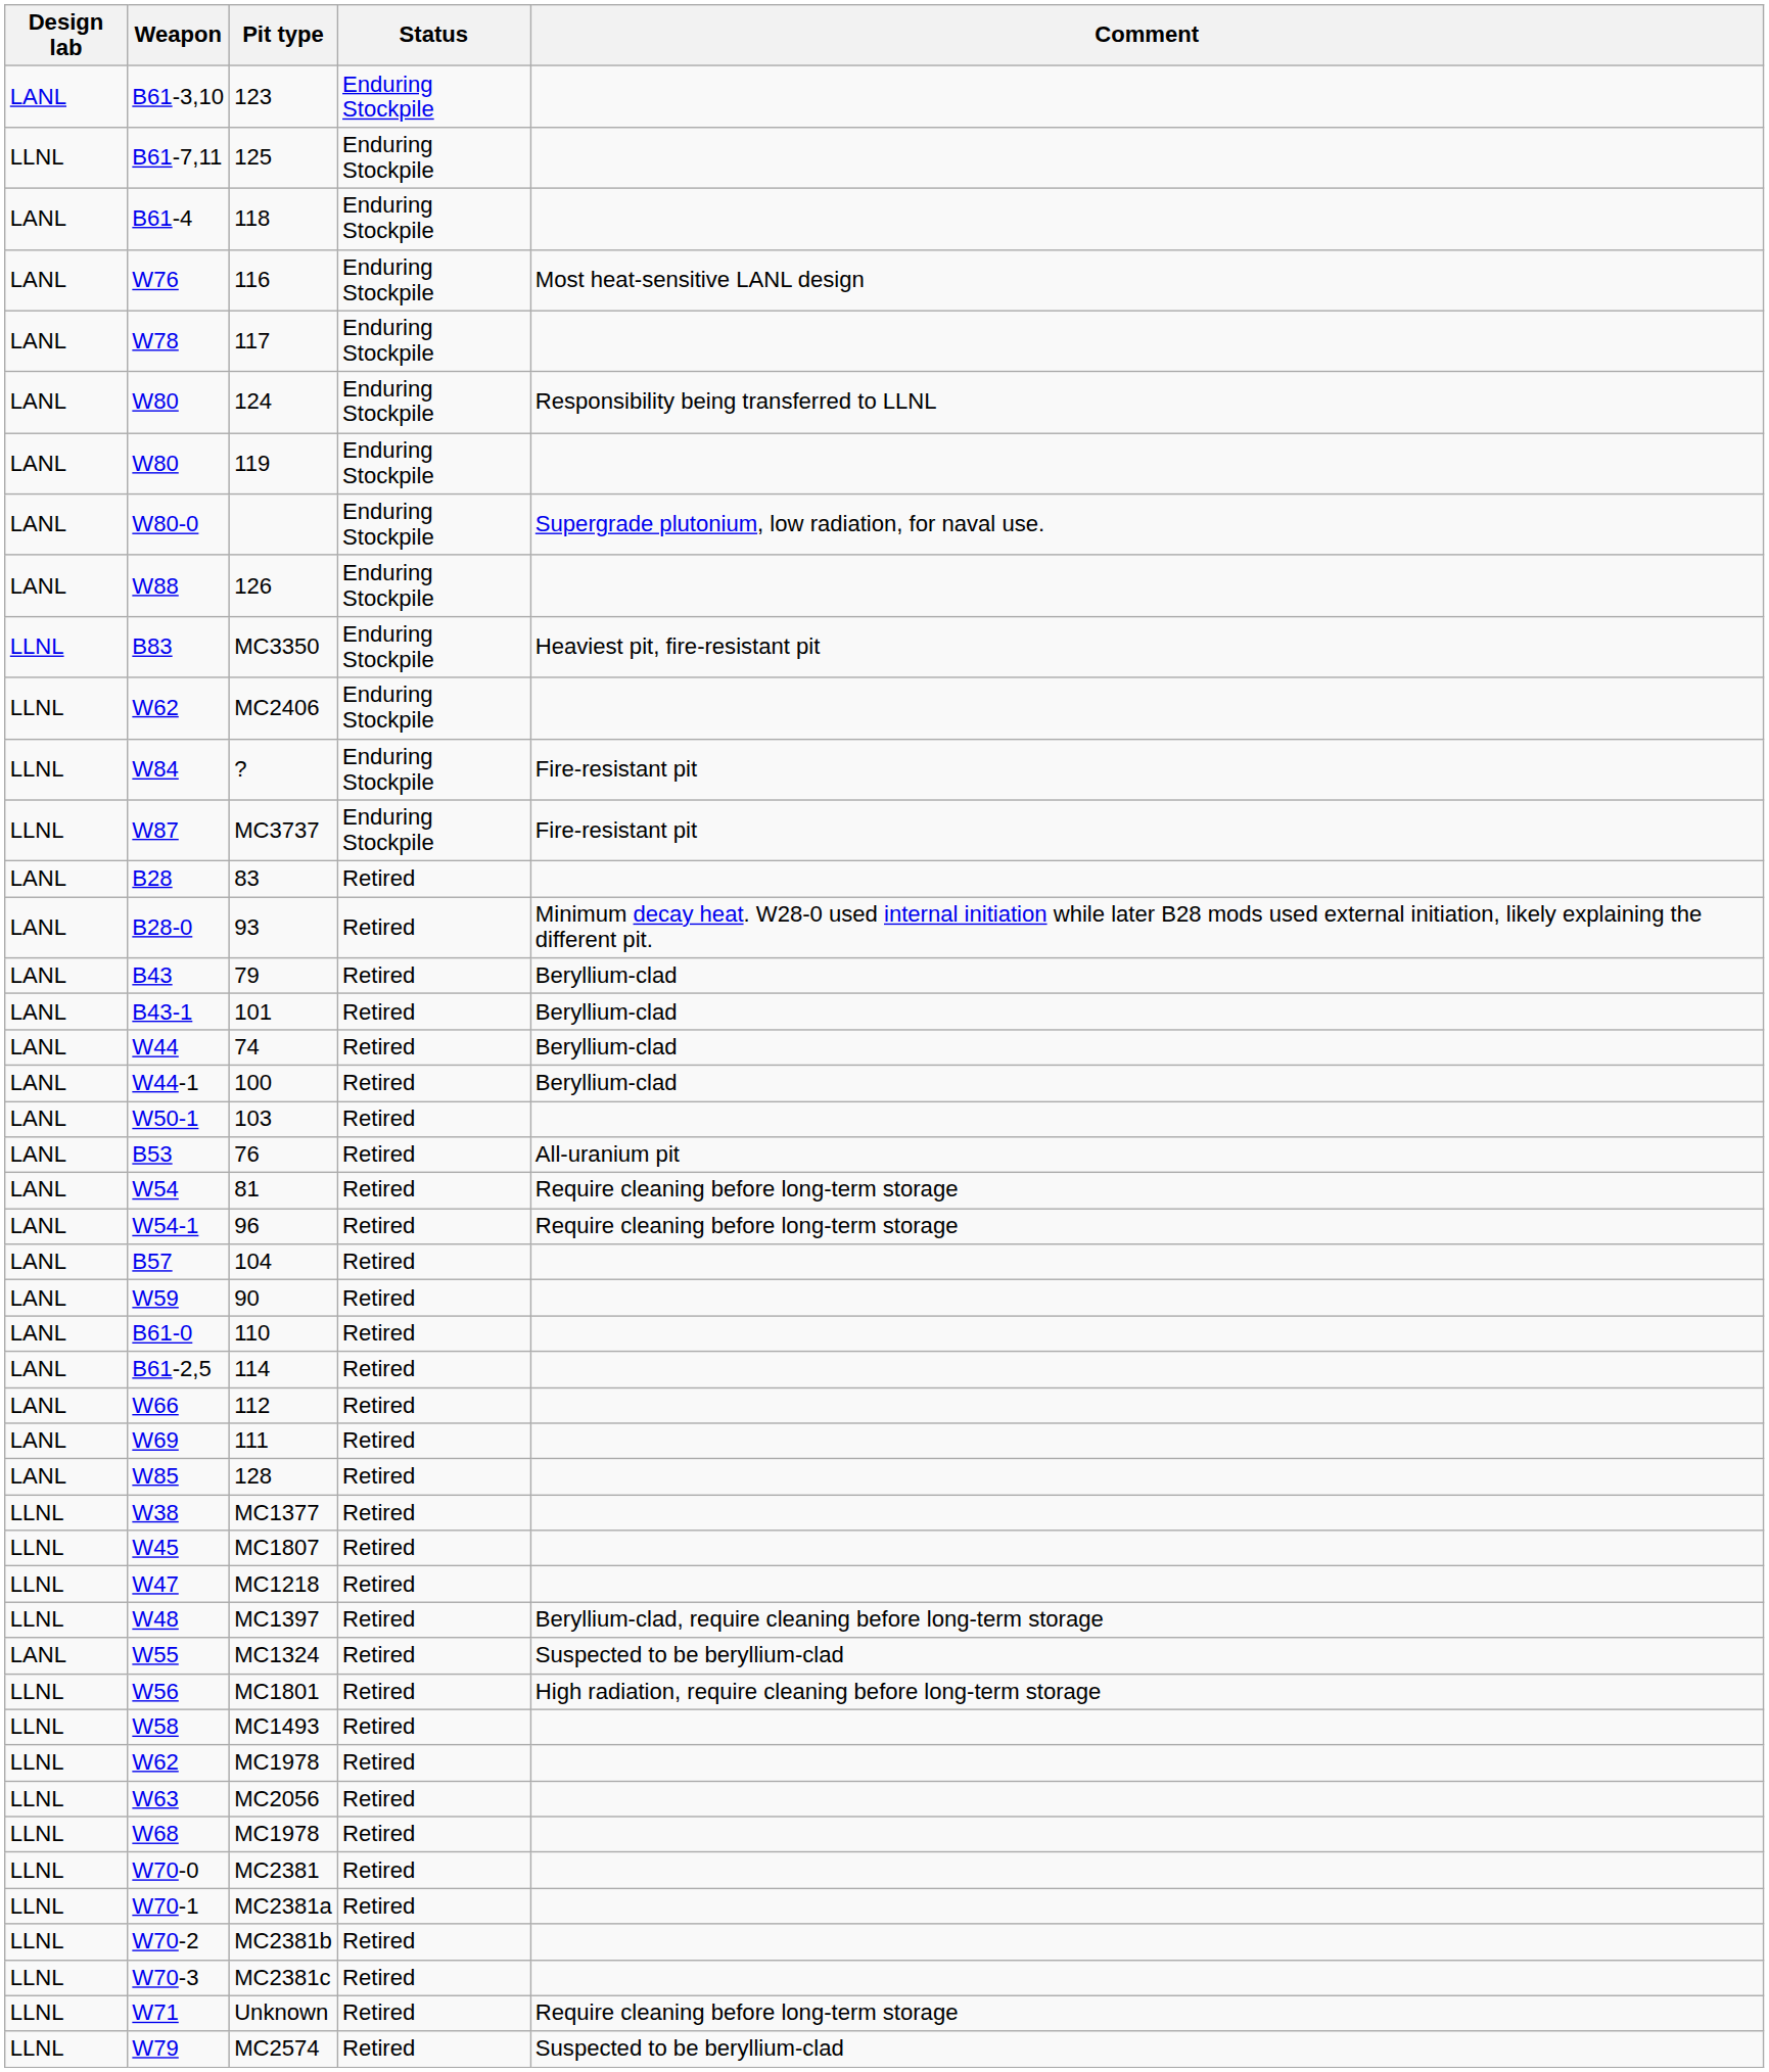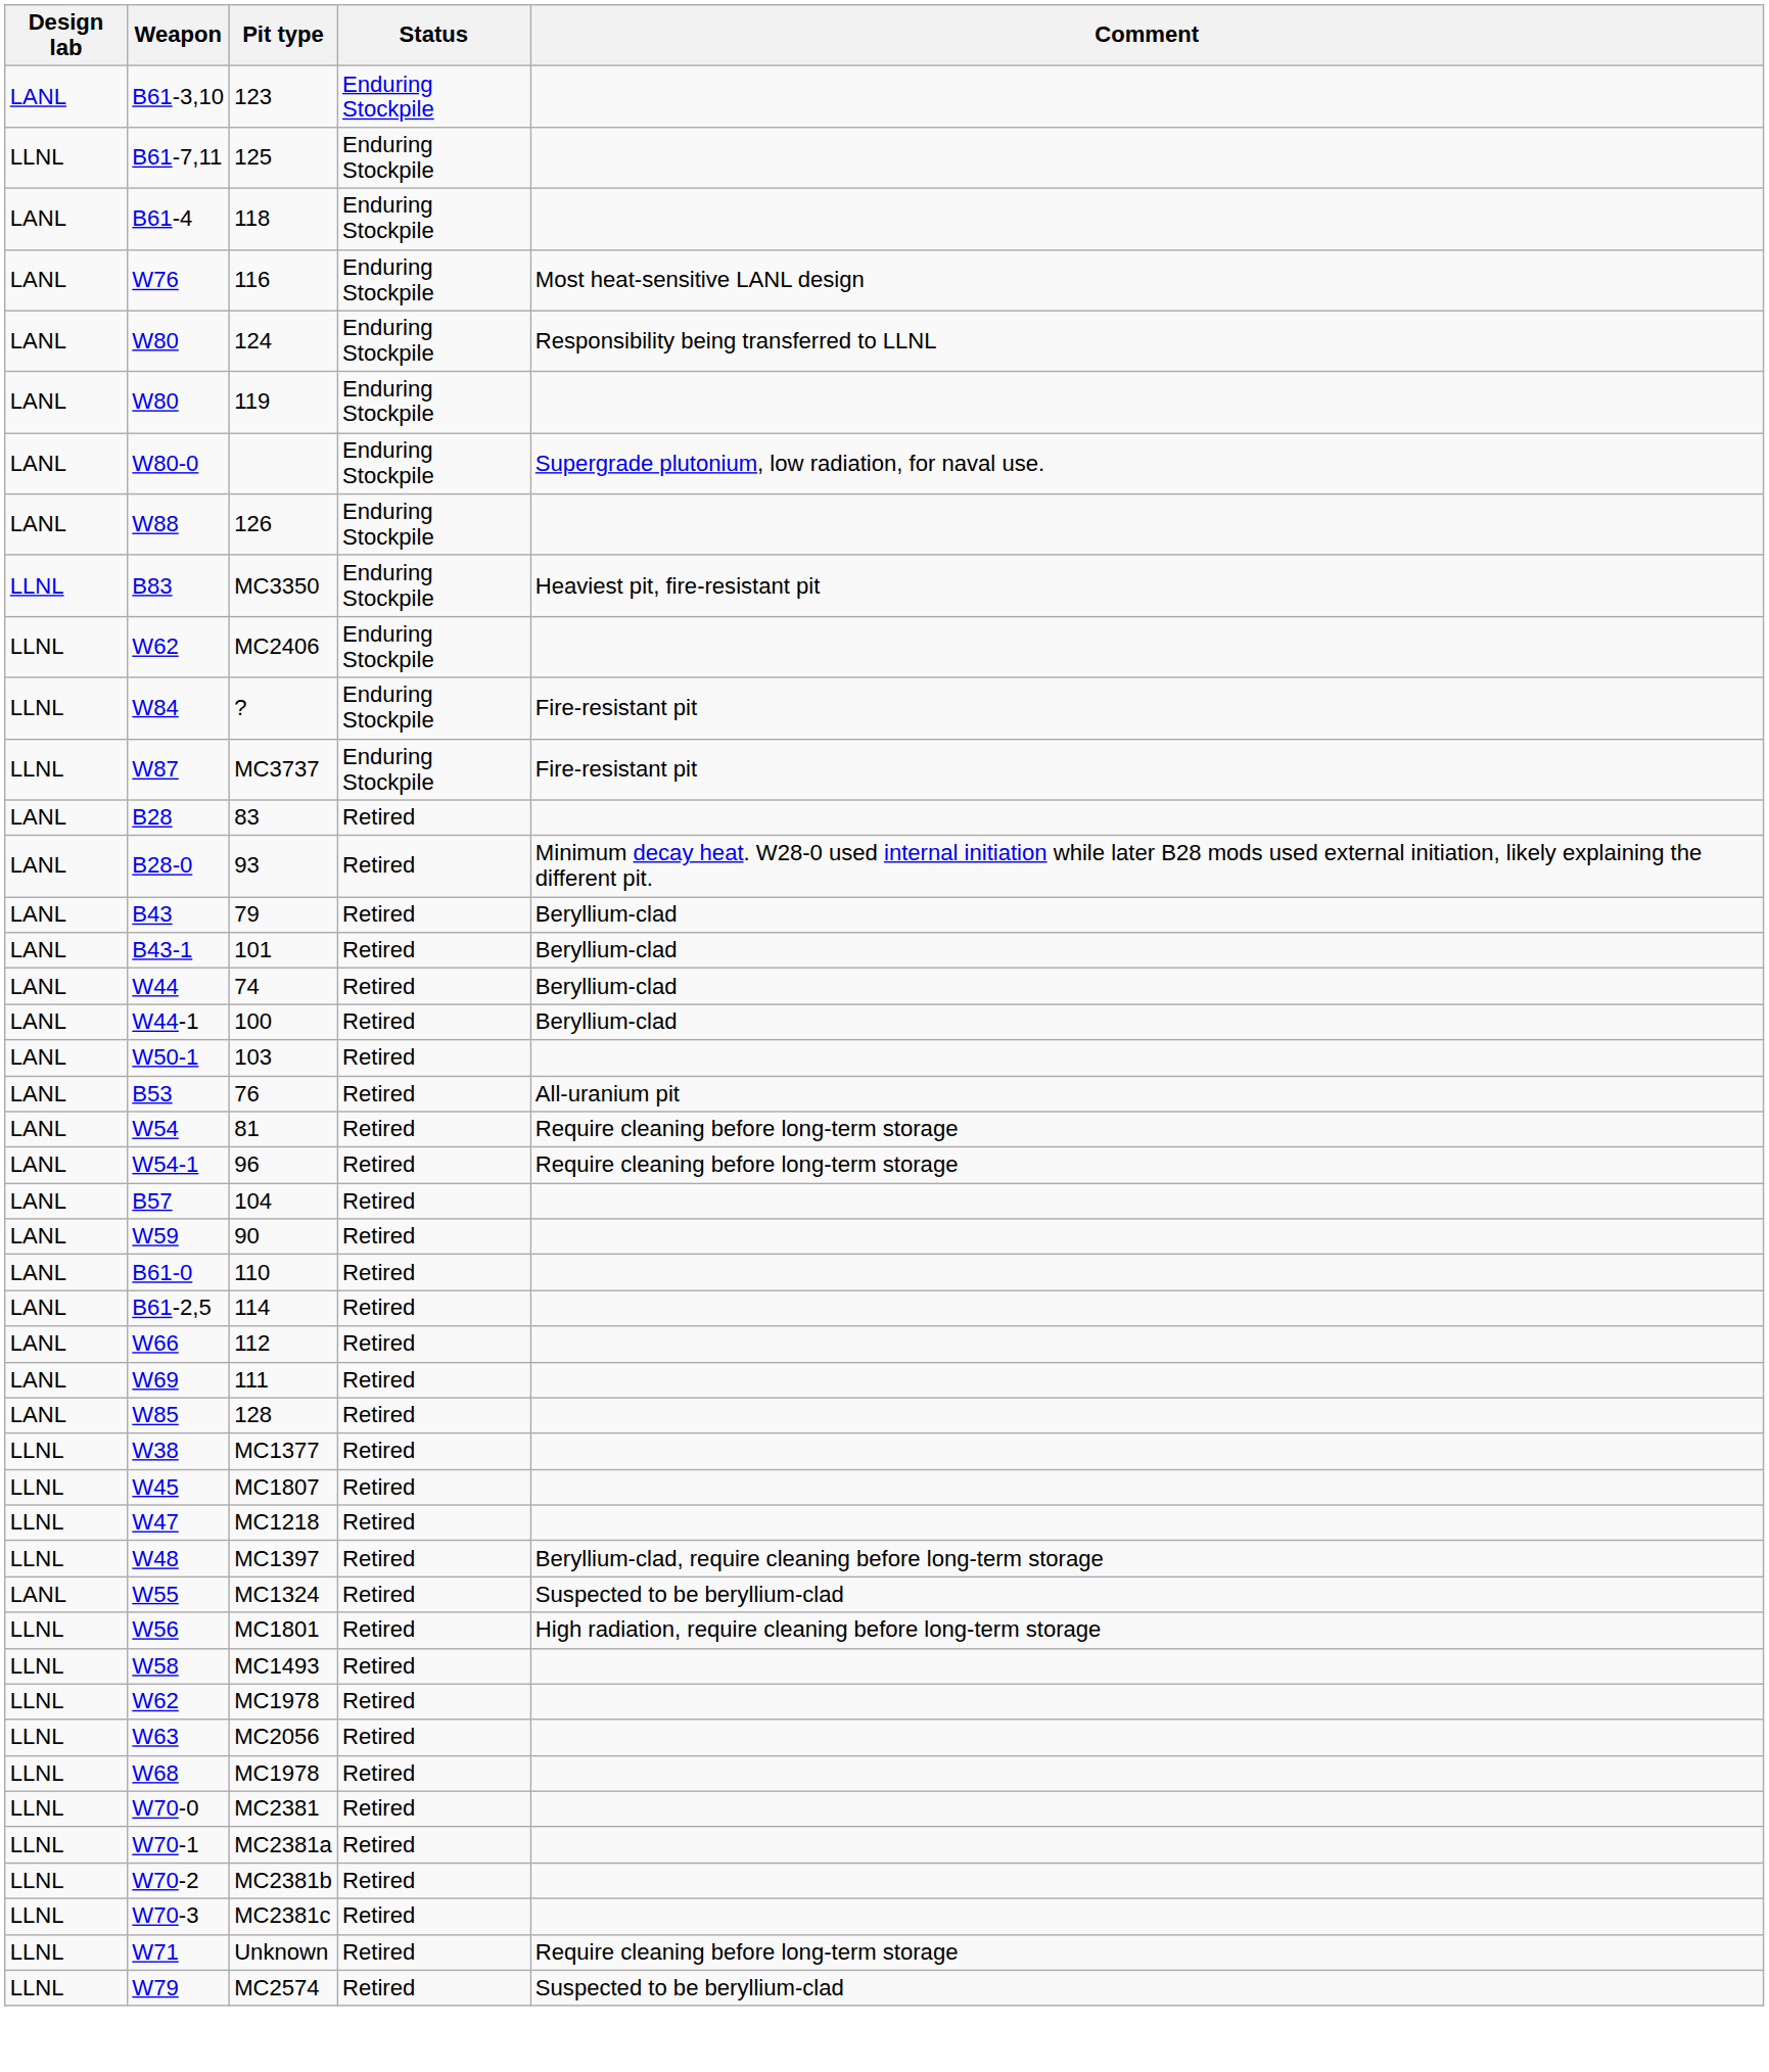 <table class=wikitable>
 <tr>
 <th>Design lab</th>
 <th>Weapon</th>
 <th>Pit type</th>
 <th>Status</th>
 <th>Comment</th>
 </tr>
 <tr>
 <td><a href='#'>LANL</a></td>
 <td><a href='#'>B61</a>-3,10</td>
 <td>123</td>
 <td><a href='#'>Enduring Stockpile</a></td>
 <td></td>
 </tr>
 <tr>
 <td>LLNL</td>
 <td><a href='#'>B61</a>-7,11</td>
 <td>125</td>
 <td>Enduring Stockpile</td>
 <td></td>
 </tr>
 <tr>
 <td>LANL</td>
 <td><a href='#'>B61</a>-4</td>
 <td>118</td>
 <td>Enduring Stockpile</td>
 <td></td>
 </tr>
 <tr>
 <td>LANL</td>
 <td><a href='#'>W76</a></td>
 <td>116</td>
 <td>Enduring Stockpile</td>
 <td>Most heat-sensitive LANL design</td>
-</tr>
-<tr>
-<td>LANL</td>
-<td><a href='#'>W78</a></td>
-<td>117</td>
-<td>Enduring Stockpile</td>
-<td></td>
 </tr>
 <tr>
 <td>LANL</td>
 <td><a href='#'>W80</a></td>
 <td>124</td>
 <td>Enduring Stockpile</td>
 <td>Responsibility being transferred to LLNL</td>
 </tr>
 <tr>
 <td>LANL</td>
 <td><a href='#'>W80</a></td>
 <td>119</td>
 <td>Enduring Stockpile</td>
 <td></td>
 </tr>
 <tr>
 <td>LANL</td>
 <td><a href='#'>W80-0</a></td>
 <td></td>
 <td>Enduring Stockpile</td>
 <td><a href='#'>Supergrade plutonium</a>, low radiation, for naval use.</td>
 </tr>
 <tr>
 <td>LANL</td>
 <td><a href='#'>W88</a></td>
 <td>126</td>
 <td>Enduring Stockpile</td>
 <td></td>
 </tr>
 <tr>
 <td><a href='#'>LLNL</a></td>
 <td><a href='#'>B83</a></td>
 <td>MC3350</td>
 <td>Enduring Stockpile</td>
 <td>Heaviest pit, fire-resistant pit</td>
 </tr>
 <tr>
 <td>LLNL</td>
 <td><a href='#'>W62</a></td>
 <td>MC2406</td>
 <td>Enduring Stockpile</td>
 <td></td>
 </tr>
 <tr>
 <td>LLNL</td>
 <td><a href='#'>W84</a></td>
 <td>?</td>
 <td>Enduring Stockpile</td>
 <td>Fire-resistant pit</td>
 </tr>
 <tr>
 <td>LLNL</td>
 <td><a href='#'>W87</a></td>
 <td>MC3737</td>
 <td>Enduring Stockpile</td>
 <td>Fire-resistant pit</td>
 </tr>
 <tr>
 <td>LANL</td>
 <td><a href='#'>B28</a></td>
 <td>83</td>
 <td>Retired</td>
 <td></td>
 </tr>
 <tr>
 <td>LANL</td>
 <td><a href='#'>B28-0</a></td>
 <td>93</td>
 <td>Retired</td>
 <td>Minimum <a href='#'>decay heat</a>. W28-0 used <a href='#'>internal initiation</a> while later B28 mods used external initiation, likely explaining the different pit.</td>
 </tr>
 <tr>
 <td>LANL</td>
 <td><a href='#'>B43</a></td>
 <td>79</td>
 <td>Retired</td>
 <td>Beryllium-clad</td>
 </tr>
 <tr>
 <td>LANL</td>
 <td><a href='#'>B43-1</a></td>
 <td>101</td>
 <td>Retired</td>
 <td>Beryllium-clad</td>
 </tr>
 <tr>
 <td>LANL</td>
 <td><a href='#'>W44</a></td>
 <td>74</td>
 <td>Retired</td>
 <td>Beryllium-clad</td>
 </tr>
 <tr>
 <td>LANL</td>
 <td><a href='#'>W44</a>-1</td>
 <td>100</td>
 <td>Retired</td>
 <td>Beryllium-clad</td>
 </tr>
 <tr>
 <td>LANL</td>
 <td><a href='#'>W50-1</a></td>
 <td>103</td>
 <td>Retired</td>
 <td></td>
 </tr>
 <tr>
 <td>LANL</td>
 <td><a href='#'>B53</a></td>
 <td>76</td>
 <td>Retired</td>
 <td>All-uranium pit</td>
 </tr>
 <tr>
 <td>LANL</td>
 <td><a href='#'>W54</a></td>
 <td>81</td>
 <td>Retired</td>
 <td>Require cleaning before long-term storage</td>
 </tr>
 <tr>
 <td>LANL</td>
 <td><a href='#'>W54-1</a></td>
 <td>96</td>
 <td>Retired</td>
 <td>Require cleaning before long-term storage</td>
 </tr>
 <tr>
 <td>LANL</td>
 <td><a href='#'>B57</a></td>
 <td>104</td>
 <td>Retired</td>
 <td></td>
 </tr>
 <tr>
 <td>LANL</td>
 <td><a href='#'>W59</a></td>
 <td>90</td>
 <td>Retired</td>
 <td></td>
 </tr>
 <tr>
 <td>LANL</td>
 <td><a href='#'>B61-0</a></td>
 <td>110</td>
 <td>Retired</td>
 <td></td>
 </tr>
 <tr>
 <td>LANL</td>
 <td><a href='#'>B61</a>-2,5</td>
 <td>114</td>
 <td>Retired</td>
 <td></td>
 </tr>
 <tr>
 <td>LANL</td>
 <td><a href='#'>W66</a></td>
 <td>112</td>
 <td>Retired</td>
 <td></td>
 </tr>
 <tr>
 <td>LANL</td>
 <td><a href='#'>W69</a></td>
 <td>111</td>
 <td>Retired</td>
 <td></td>
 </tr>
 <tr>
 <td>LANL</td>
 <td><a href='#'>W85</a></td>
 <td>128</td>
 <td>Retired</td>
 <td></td>
 </tr>
 <tr>
 <td>LLNL</td>
 <td><a href='#'>W38</a></td>
 <td>MC1377</td>
 <td>Retired</td>
 <td></td>
 </tr>
 <tr>
 <td>LLNL</td>
 <td><a href='#'>W45</a></td>
 <td>MC1807</td>
 <td>Retired</td>
 <td></td>
 </tr>
 <tr>
 <td>LLNL</td>
 <td><a href='#'>W47</a></td>
 <td>MC1218</td>
 <td>Retired</td>
 <td></td>
 </tr>
 <tr>
 <td>LLNL</td>
 <td><a href='#'>W48</a></td>
 <td>MC1397</td>
 <td>Retired</td>
 <td>Beryllium-clad, require cleaning before long-term storage</td>
 </tr>
 <tr>
 <td>LANL</td>
 <td><a href='#'>W55</a></td>
 <td>MC1324</td>
 <td>Retired</td>
 <td>Suspected to be beryllium-clad</td>
 </tr>
 <tr>
 <td>LLNL</td>
 <td><a href='#'>W56</a></td>
 <td>MC1801</td>
 <td>Retired</td>
 <td>High radiation, require cleaning before long-term storage</td>
 </tr>
 <tr>
 <td>LLNL</td>
 <td><a href='#'>W58</a></td>
 <td>MC1493</td>
 <td>Retired</td>
 <td></td>
 </tr>
 <tr>
 <td>LLNL</td>
 <td><a href='#'>W62</a></td>
 <td>MC1978</td>
 <td>Retired</td>
 <td></td>
 </tr>
 <tr>
 <td>LLNL</td>
 <td><a href='#'>W63</a></td>
 <td>MC2056</td>
 <td>Retired</td>
 <td></td>
 </tr>
 <tr>
 <td>LLNL</td>
 <td><a href='#'>W68</a></td>
 <td>MC1978</td>
 <td>Retired</td>
 <td></td>
 </tr>
 <tr>
 <td>LLNL</td>
 <td><a href='#'>W70</a>-0</td>
 <td>MC2381</td>
 <td>Retired</td>
 <td></td>
 </tr>
 <tr>
 <td>LLNL</td>
 <td><a href='#'>W70</a>-1</td>
 <td>MC2381a</td>
 <td>Retired</td>
 <td></td>
 </tr>
 <tr>
 <td>LLNL</td>
 <td><a href='#'>W70</a>-2</td>
 <td>MC2381b</td>
 <td>Retired</td>
 <td></td>
 </tr>
 <tr>
 <td>LLNL</td>
 <td><a href='#'>W70</a>-3</td>
 <td>MC2381c</td>
 <td>Retired</td>
 <td></td>
 </tr>
 <tr>
 <td>LLNL</td>
 <td><a href='#'>W71</a></td>
 <td>Unknown</td>
 <td>Retired</td>
 <td>Require cleaning before long-term storage</td>
 </tr>
 <tr>
 <td>LLNL</td>
 <td><a href='#'>W79</a></td>
 <td>MC2574</td>
 <td>Retired</td>
 <td>Suspected to be beryllium-clad</td>
 </tr>
 </table>
